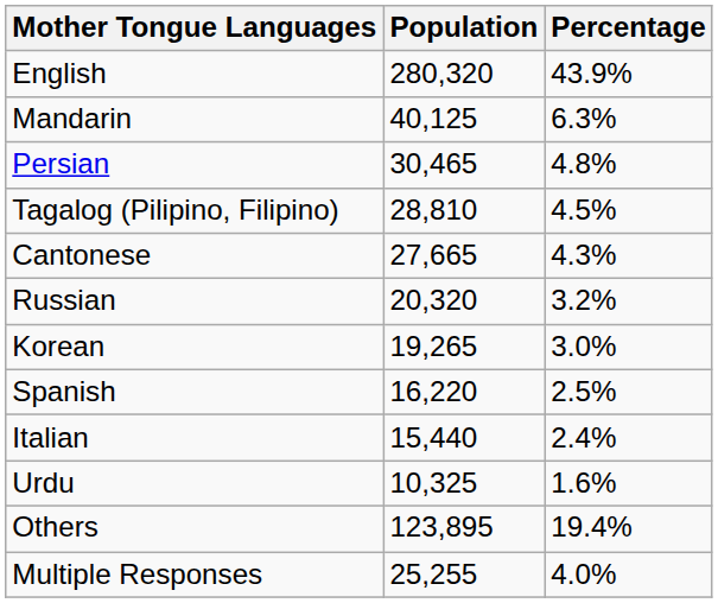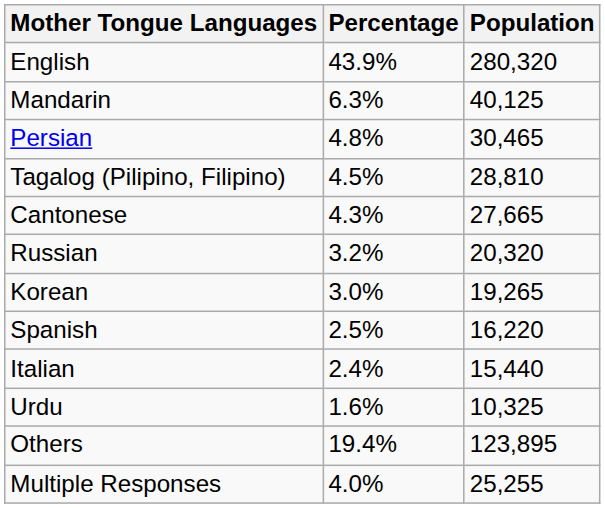 <table class="wikitable sortable">
 <tr>
 <th>Mother Tongue Languages</th>
+<th>Percentage</th>
 <th>Population</th>
-<th>Percentage</th>
 </tr>
 <tr>
 <td>English</td>
+<td>43.9%</td>
 <td>280,320</td>
-<td>43.9%</td>
 </tr>
 <tr>
 <td>Mandarin</td>
+<td>6.3%</td>
 <td>40,125</td>
-<td>6.3%</td>
 </tr>
 <tr>
 <td><a href='#'>Persian</a></td>
+<td>4.8%</td>
 <td>30,465</td>
-<td>4.8%</td>
 </tr>
 <tr>
 <td>Tagalog (Pilipino, Filipino)</td>
+<td>4.5%</td>
 <td>28,810</td>
-<td>4.5%</td>
 </tr>
 <tr>
 <td>Cantonese</td>
+<td>4.3%</td>
 <td>27,665</td>
-<td>4.3%</td>
 </tr>
 <tr>
 <td>Russian</td>
+<td>3.2%</td>
 <td>20,320</td>
-<td>3.2%</td>
 </tr>
 <tr>
 <td>Korean</td>
+<td>3.0%</td>
 <td>19,265</td>
-<td>3.0%</td>
 </tr>
 <tr>
 <td>Spanish</td>
+<td>2.5%</td>
 <td>16,220</td>
-<td>2.5%</td>
 </tr>
 <tr>
 <td>Italian</td>
+<td>2.4%</td>
 <td>15,440</td>
-<td>2.4%</td>
 </tr>
 <tr>
 <td>Urdu</td>
+<td>1.6%</td>
 <td>10,325</td>
-<td>1.6%</td>
 </tr>
 <tr>
 <td>Others</td>
+<td>19.4%</td>
 <td>123,895</td>
-<td>19.4%</td>
 </tr>
 <tr>
 <td>Multiple Responses</td>
+<td>4.0%</td>
 <td>25,255</td>
-<td>4.0%</td>
 </tr>
 </table>
